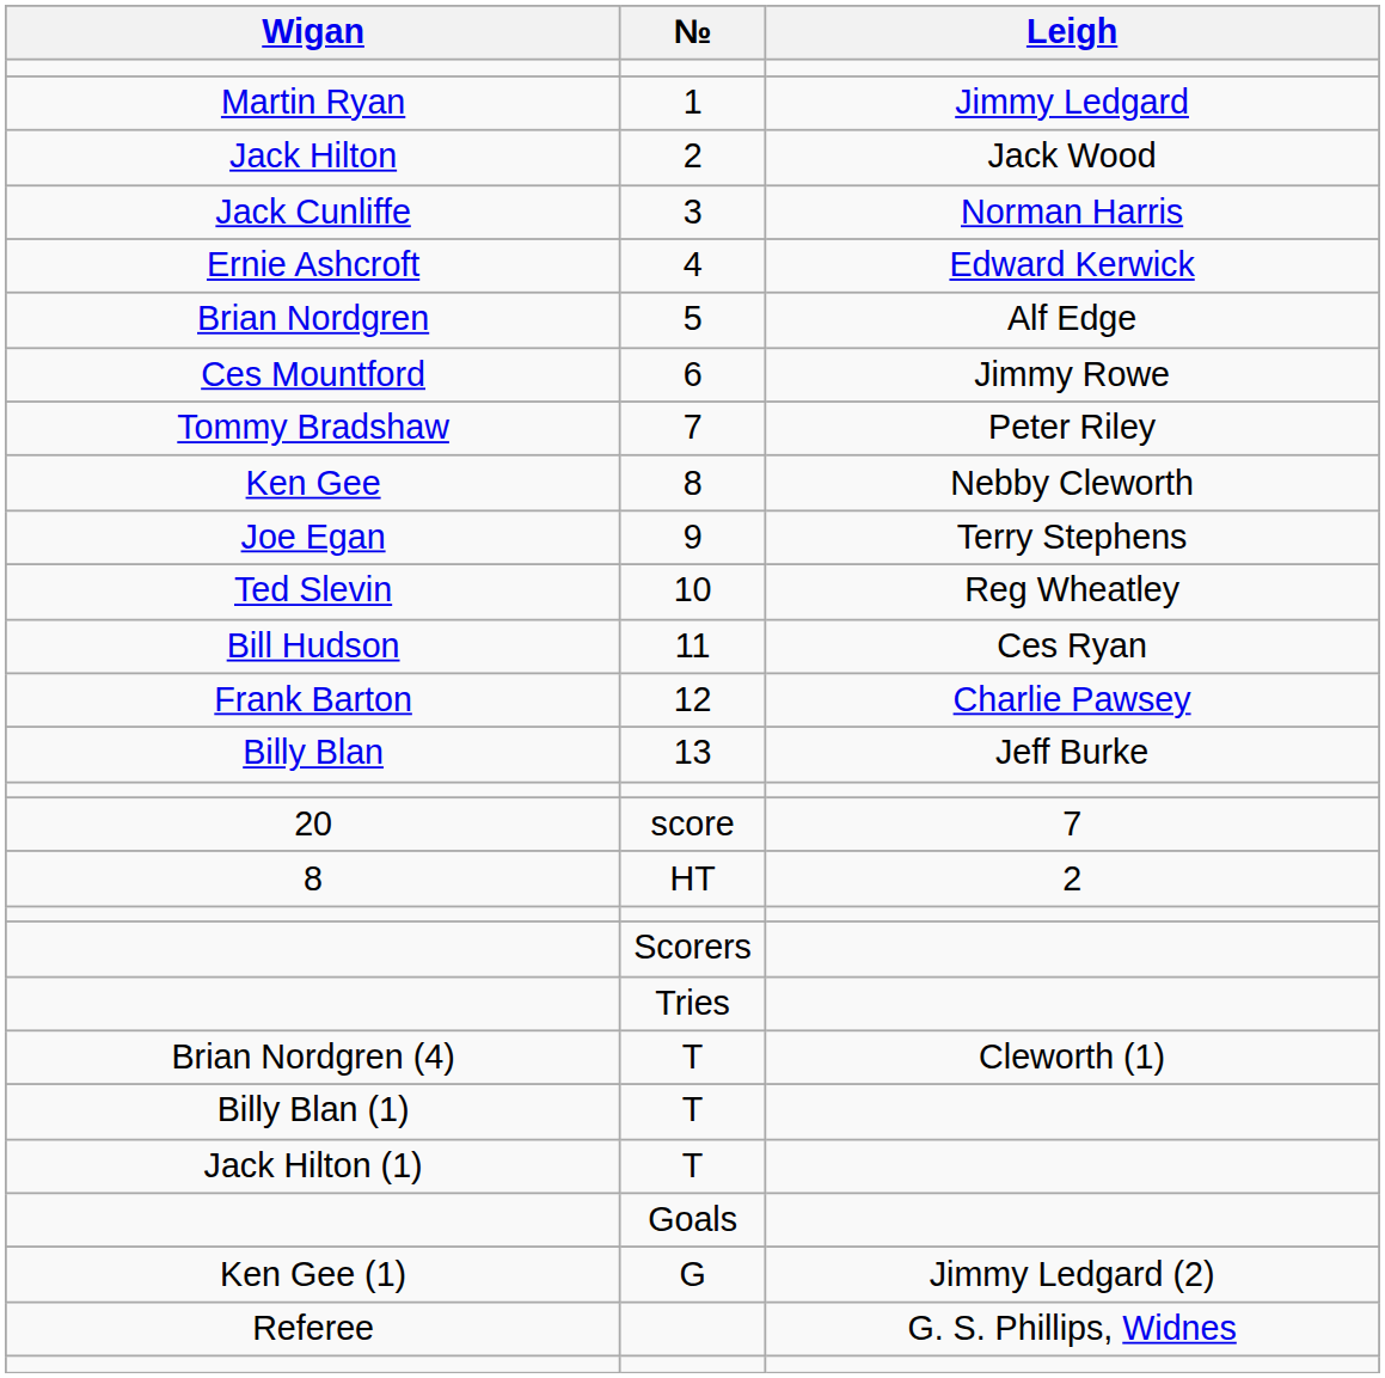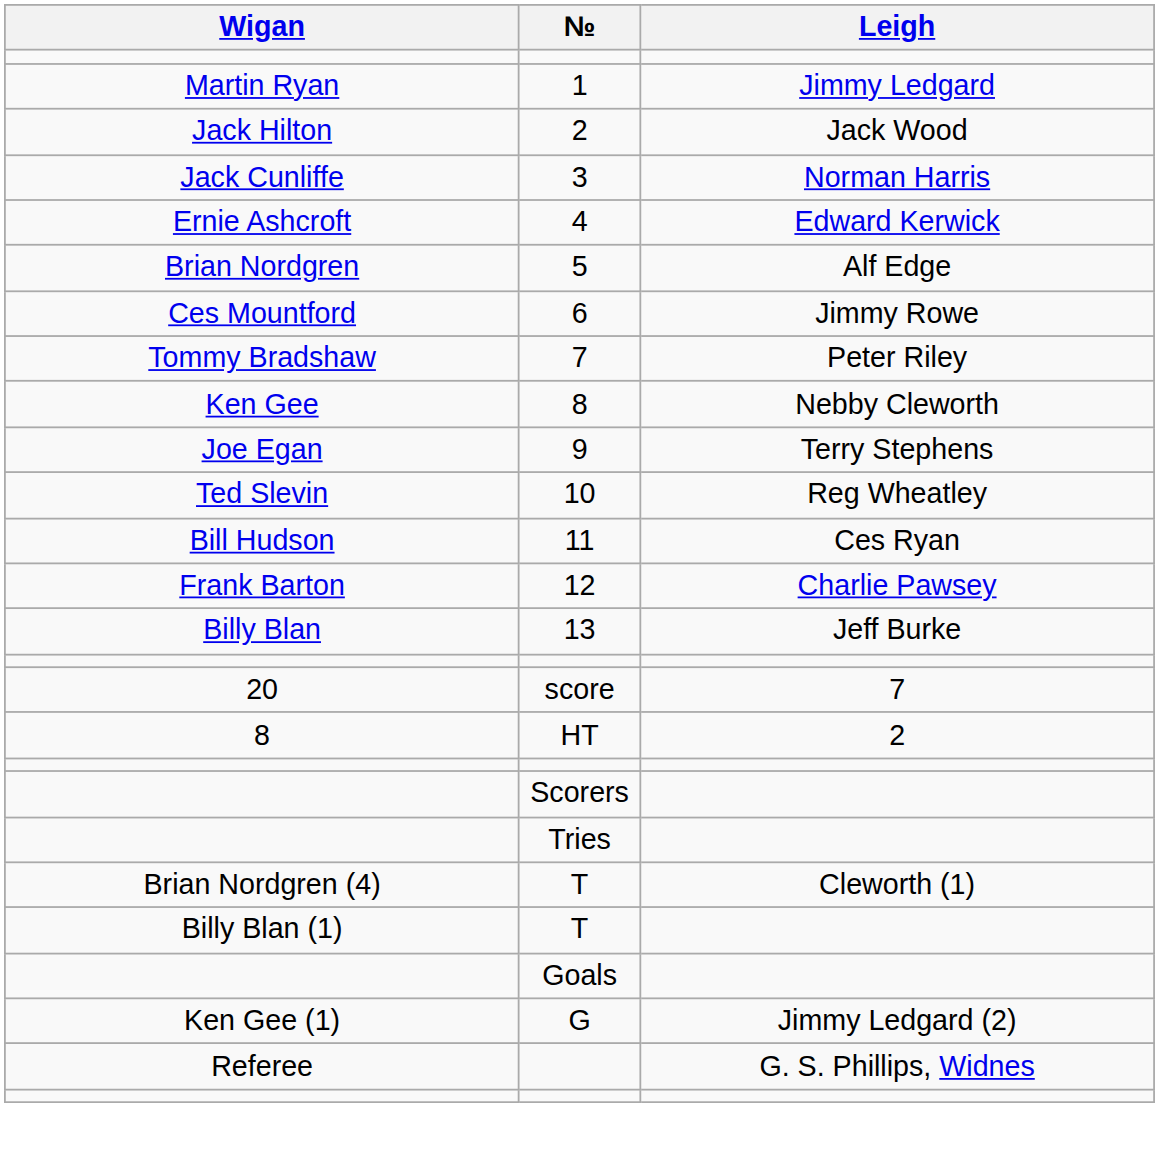 <table class="wikitable" style="text-align:center;">
 <tr>
 <th width=280 abbr="Wigan"><a href='#'>Wigan</a></th>
 <th width=60 abbr="Number">№</th>
 <th width=280 abbr="Leigh"><a href='#'>Leigh</a></th>
 </tr>
 <tr>
 <td></td>
 <td></td>
 <td></td>
 </tr>
 <tr>
 <td><a href='#'>Martin Ryan</a></td>
 <td>1</td>
 <td><a href='#'>Jimmy Ledgard</a></td>
 </tr>
 <tr>
 <td><a href='#'>Jack Hilton</a></td>
 <td>2</td>
 <td>Jack Wood</td>
 </tr>
 <tr>
 <td><a href='#'>Jack Cunliffe</a></td>
 <td>3</td>
 <td><a href='#'>Norman Harris</a></td>
 </tr>
 <tr>
 <td><a href='#'>Ernie Ashcroft</a></td>
 <td>4</td>
 <td><a href='#'>Edward Kerwick</a></td>
 </tr>
 <tr>
 <td><a href='#'>Brian Nordgren</a></td>
 <td>5</td>
 <td>Alf Edge</td>
 </tr>
 <tr>
 <td><a href='#'>Ces Mountford</a></td>
 <td>6</td>
 <td>Jimmy Rowe</td>
 </tr>
 <tr>
 <td><a href='#'>Tommy Bradshaw</a></td>
 <td>7</td>
 <td>Peter Riley</td>
 </tr>
 <tr>
 <td><a href='#'>Ken Gee</a></td>
 <td>8</td>
 <td>Nebby Cleworth</td>
 </tr>
 <tr>
 <td><a href='#'>Joe Egan</a></td>
 <td>9</td>
 <td>Terry Stephens</td>
 </tr>
 <tr>
 <td><a href='#'>Ted Slevin</a></td>
 <td>10</td>
 <td>Reg Wheatley</td>
 </tr>
 <tr>
 <td><a href='#'>Bill Hudson</a></td>
 <td>11</td>
 <td>Ces Ryan</td>
 </tr>
 <tr>
 <td><a href='#'>Frank Barton</a></td>
 <td>12</td>
 <td><a href='#'>Charlie Pawsey</a></td>
 </tr>
 <tr>
 <td><a href='#'>Billy Blan</a></td>
 <td>13</td>
 <td>Jeff Burke</td>
 </tr>
 <tr>
 <td></td>
 <td></td>
 <td></td>
 </tr>
 <tr>
 <td>20</td>
 <td>score</td>
 <td>7</td>
 </tr>
 <tr>
 <td>8</td>
 <td>HT</td>
 <td>2</td>
 </tr>
 <tr>
 <td></td>
 <td></td>
 <td></td>
 </tr>
 <tr>
 <td></td>
 <td>Scorers</td>
 <td></td>
 </tr>
 <tr>
 <td></td>
 <td>Tries</td>
 <td></td>
 </tr>
 <tr>
 <td>Brian Nordgren (4)</td>
 <td>T</td>
 <td>Cleworth (1)</td>
 </tr>
 <tr>
 <td>Billy Blan (1)</td>
 <td>T</td>
 <td></td>
 </tr>
 <tr>
-<td>Jack Hilton (1)</td>
-<td>T</td>
-<td></td>
-</tr>
-<tr>
 <td></td>
 <td>Goals</td>
 <td></td>
 </tr>
 <tr>
 <td>Ken Gee (1)</td>
 <td>G</td>
 <td>Jimmy Ledgard (2)</td>
 </tr>
 <tr>
 <td>Referee</td>
 <td></td>
 <td>G. S. Phillips, <a href='#'>Widnes</a></td>
 </tr>
 <tr>
 <td></td>
 <td></td>
 <td></td>
 </tr>
 </table>
